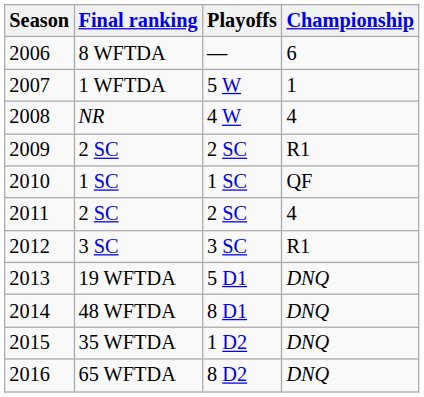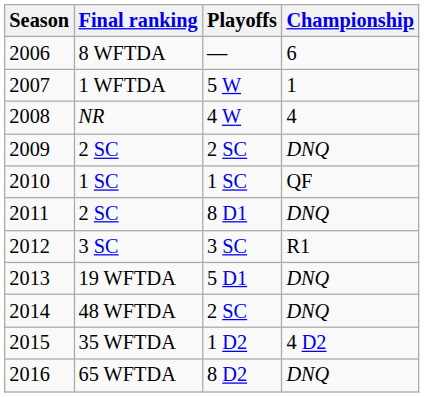 <table class="wikitable sortable">
 <tr>
 <th>Season</th>
 <th><a href='#'>Final ranking</a></th>
 <th>Playoffs</th>
 <th><a href='#'>Championship</a></th>
 </tr>
 <tr>
 <td>2006</td>
 <td>8 WFTDA</td>
 <td>—</td>
 <td>6</td>
 </tr>
 <tr>
 <td>2007</td>
 <td>1 WFTDA</td>
 <td>5 <a href='#'>W</a></td>
 <td>1</td>
 </tr>
 <tr>
 <td>2008</td>
 <td><em>NR</em></td>
 <td>4 <a href='#'>W</a></td>
 <td>4</td>
 </tr>
 <tr>
 <td>2009</td>
 <td>2 <a href='#'>SC</a></td>
 <td>2 <a href='#'>SC</a></td>
-<td>R1</td>
+<td><em>DNQ</em></td>
 </tr>
 <tr>
 <td>2010</td>
 <td>1 <a href='#'>SC</a></td>
 <td>1 <a href='#'>SC</a></td>
 <td>QF</td>
 </tr>
 <tr>
 <td>2011</td>
 <td>2 <a href='#'>SC</a></td>
-<td>2 <a href='#'>SC</a></td>
-<td>4</td>
+<td>8 <a href='#'>D1</a></td>
+<td><em>DNQ</em></td>
 </tr>
 <tr>
 <td>2012</td>
 <td>3 <a href='#'>SC</a></td>
 <td>3 <a href='#'>SC</a></td>
 <td>R1</td>
 </tr>
 <tr>
 <td>2013</td>
 <td>19 WFTDA</td>
 <td>5 <a href='#'>D1</a></td>
 <td><em>DNQ</em></td>
 </tr>
 <tr>
 <td>2014</td>
 <td>48 WFTDA</td>
-<td>8 <a href='#'>D1</a></td>
+<td>2 <a href='#'>SC</a></td>
 <td><em>DNQ</em></td>
 </tr>
 <tr>
 <td>2015</td>
 <td>35 WFTDA</td>
 <td>1 <a href='#'>D2</a></td>
-<td><em>DNQ</em></td>
+<td>4 <a href='#'>D2</a></td>
 </tr>
 <tr>
 <td>2016</td>
 <td>65 WFTDA</td>
 <td>8 <a href='#'>D2</a></td>
 <td><em>DNQ</em></td>
 </tr>
 </table>
